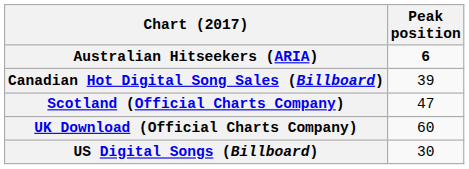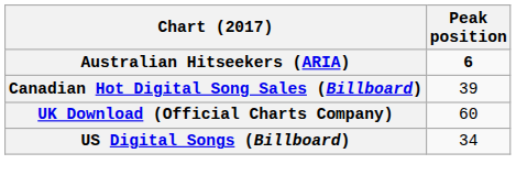 <table class="wikitable plainrowheaders sortable">
 <tr>
 <th>Chart (2017)</th>
 <th>Peak<br>position</th>
 </tr>
 <tr>
 <th scope = "row">Australian Hitseekers (<a href='#'>ARIA</a>)</th>
 <td align = "center"><strong>6</strong></td>
 </tr>
 <tr>
 <th scope = "row">Canadian <a href='#'>Hot Digital Song Sales</a> (<a href='#'><em>Billboard</em></a>)</th>
 <td align = "center">39</td>
 </tr>
 <tr>
-<th scope = "row"><a href='#'>Scotland</a> (<a href='#'>Official Charts Company</a>)</th>
-<td align = "center">47</td>
-</tr>
-<tr>
 <th scope = "row"><a href='#'>UK Download</a> (Official Charts Company)</th>
 <td align = "center">60</td>
 </tr>
 <tr>
 <th scope = "row">US <a href='#'>Digital Songs</a> (<em>Billboard</em>)</th>
-<td align = "center">30</td>
+<td align = "center">34</td>
 </tr>
 </table>
